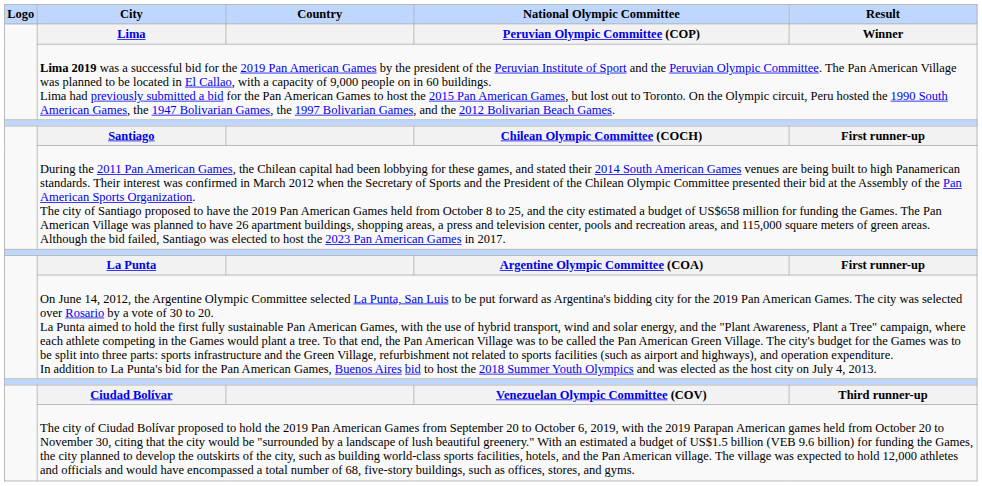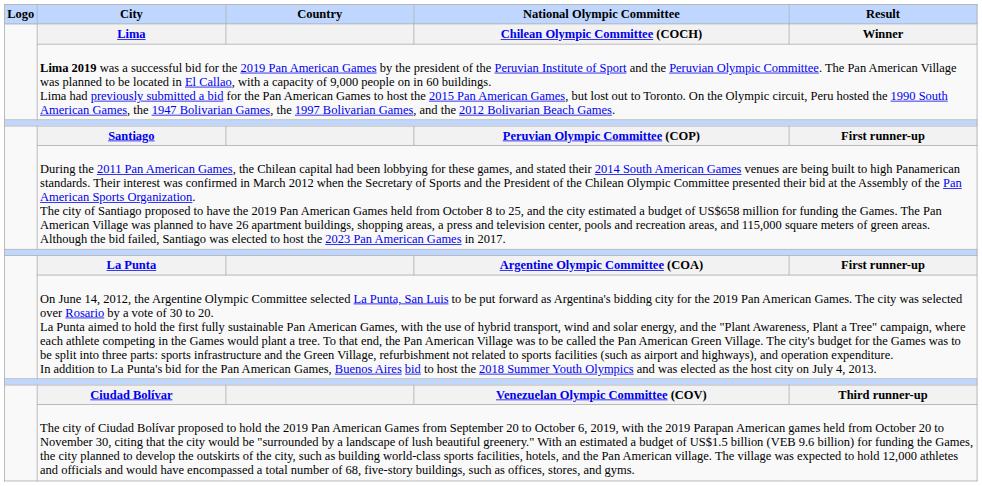 <table class="wikitable plainrowheaders">
 <tr>
 <th style="background:#bfd7ff;">Logo<br></th>
 <th style="background:#bfd7ff; width:20%;">City</th>
 <th style="background:#bfd7ff; width:20%;">Country</th>
 <th style="background:#bfd7ff; width:40%;">National Olympic Committee</th>
 <th style="background:#bfd7ff; width:20%;">Result</th>
 </tr>
 <tr>
 <td style="text-align:center" scope="row" rowspan="2"></td>
 <th style="text-align:center" scope="row"><a href='#'>Lima</a></th>
 <th scope="row"></th>
-<th style="text-align:center" scope="row"><a href='#'>Peruvian Olympic Committee</a> (COP)</th>
+<th style="text-align:center" scope="row"><a href='#'>Chilean Olympic Committee</a> (COCH)</th>
 <th style="text-align:center" scope="row">Winner</th>
 </tr>
 <tr>
 <td colspan="4" style="text-align: left"><br><strong>Lima 2019</strong> was a successful bid for the <a href='#'>2019 Pan American Games</a> by the president of the <a href='#'>Peruvian Institute of Sport</a> and the <a href='#'>Peruvian Olympic Committee</a>. The Pan American Village was planned to be located in <a href='#'>El Callao</a>, with a capacity of 9,000 people on  in 60 buildings.<br>Lima had <a href='#'>previously submitted a bid</a> for the Pan American Games to host the <a href='#'>2015 Pan American Games</a>, but lost out to Toronto. On the Olympic circuit, Peru hosted the <a href='#'>1990 South American Games</a>, the <a href='#'>1947 Bolivarian Games</a>, the <a href='#'>1997 Bolivarian Games</a>, and the <a href='#'>2012 Bolivarian Beach Games</a>.</td>
 </tr>
 <tr>
 <th colspan="6" style="background:#bfd7ff;"></th>
 </tr>
 <tr>
 <td style="text-align:center" scope="row" rowspan="2"></td>
 <th style="text-align:center" scope="row"><a href='#'>Santiago</a></th>
 <th scope="row"></th>
-<th style="text-align:center" scope="row"><a href='#'>Chilean Olympic Committee</a> (COCH)</th>
+<th style="text-align:center" scope="row"><a href='#'>Peruvian Olympic Committee</a> (COP)</th>
 <th style="text-align:center" scope="row">First runner-up</th>
 </tr>
 <tr>
 <td colspan="4" style="text-align: left"><br>During the <a href='#'>2011 Pan American Games</a>, the Chilean capital had been lobbying for these games, and stated their <a href='#'>2014 South American Games</a> venues are being built to high Panamerican standards. Their interest was confirmed in March 2012 when the Secretary of Sports and the President of the Chilean Olympic Committee presented their bid at the Assembly of the <a href='#'>Pan American Sports Organization</a>.<br>The city of Santiago proposed to have the 2019 Pan American Games held from October 8 to 25, and the city estimated a budget of US$658 million for funding the Games. The Pan American Village was planned to have 26 apartment buildings, shopping areas, a press and television center, pools and recreation areas, and 115,000 square meters of green areas.<br>Although the bid failed, Santiago was elected to host the <a href='#'>2023 Pan American Games</a> in 2017.</td>
 </tr>
 <tr>
 <th colspan="6" style="background:#bfd7ff;"></th>
 </tr>
 <tr>
 <td style="text-align:center" scope="row" rowspan="2"></td>
 <th style="text-align:center" scope="row"><a href='#'>La Punta</a></th>
 <th scope="row"></th>
 <th style="text-align:center" scope="row"><a href='#'>Argentine Olympic Committee</a> (COA)</th>
 <th style="text-align:center" scope="row">First runner-up</th>
 </tr>
 <tr>
 <td colspan="4" style="text-align: left"><br>On June 14, 2012, the Argentine Olympic Committee selected <a href='#'>La Punta, San Luis</a> to be put forward as Argentina's bidding city for the 2019 Pan American Games. The city was selected over <a href='#'>Rosario</a> by a vote of 30 to 20.<br>La Punta aimed to hold the first fully sustainable Pan American Games, with the use of hybrid transport, wind and solar energy, and the  "Plant Awareness, Plant a Tree" campaign, where each athlete competing in the Games would plant a tree. To that end, the Pan American Village was to be called the Pan American Green Village. The city's budget for the Games was to be split into three parts: sports infrastructure and the Green Village, refurbishment not related to sports facilities (such as airport and highways), and operation expenditure.<br>In addition to La Punta's bid for the Pan American Games, <a href='#'>Buenos Aires</a> <a href='#'>bid</a> to host the <a href='#'>2018 Summer Youth Olympics</a> and was elected as the host city on July 4, 2013.</td>
 </tr>
 <tr>
 <th colspan="6" style="background:#bfd7ff;"></th>
 </tr>
 <tr>
 <td style="text-align:center" scope="row" rowspan="2"></td>
 <th style="text-align:center" scope="row"><a href='#'>Ciudad Bolívar</a></th>
 <th scope="row"></th>
 <th style="text-align:center" scope="row"><a href='#'>Venezuelan Olympic Committee</a> (COV)</th>
 <th style="text-align:center" scope="row">Third runner-up</th>
 </tr>
 <tr>
 <td colspan="4" style="text-align: left"><br>The city of Ciudad Bolívar proposed to hold the 2019 Pan American Games from September 20 to October 6, 2019, with the 2019 Parapan American games held from October 20 to November 30, citing that the city would be "surrounded by a landscape of lush beautiful greenery." With an estimated a budget of US$1.5 billion (VEB 9.6 billion) for funding the Games, the city planned to develop the outskirts of the city, such as building world-class sports facilities, hotels, and the  Pan American village. The village was expected to hold 12,000 athletes and officials and would have encompassed a total number of 68, five-story buildings, such as offices, stores, and gyms.</td>
 </tr>
 </table>
